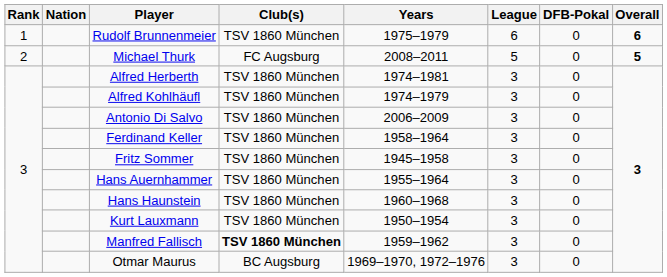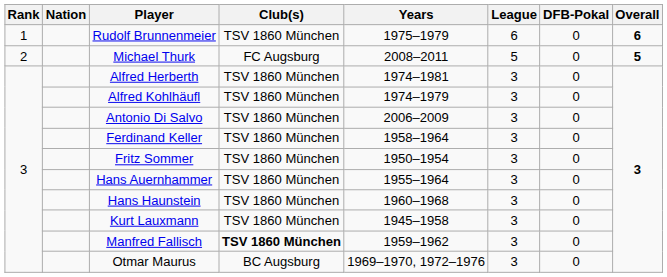 <table class="wikitable sortable" style="text-align:center; margin-left:1em; font-size:85%;">
 <tr>
 <th>Rank</th>
 <th>Nation</th>
 <th>Player</th>
 <th>Club(s)</th>
 <th>Years</th>
 <th>League</th>
 <th>DFB-Pokal</th>
 <th>Overall</th>
 </tr>
 <tr>
 <td>1</td>
 <td></td>
 <td><a href='#'>Rudolf Brunnenmeier</a></td>
 <td>TSV 1860 München</td>
 <td>1975–1979</td>
 <td>6</td>
 <td>0</td>
 <td><strong>6</strong></td>
 </tr>
 <tr>
 <td>2</td>
 <td></td>
 <td><a href='#'>Michael Thurk</a></td>
 <td>FC Augsburg</td>
 <td>2008–2011</td>
 <td>5</td>
 <td>0</td>
 <td><strong>5</strong></td>
 </tr>
 <tr>
 <td rowspan=10>3</td>
 <td></td>
 <td><a href='#'>Alfred Herberth</a></td>
 <td>TSV 1860 München</td>
 <td>1974–1981</td>
 <td>3</td>
 <td>0</td>
 <td rowspan=10><strong>3</strong></td>
 </tr>
 <tr>
 <td></td>
 <td><a href='#'>Alfred Kohlhäufl</a></td>
 <td>TSV 1860 München</td>
 <td>1974–1979</td>
 <td>3</td>
 <td>0</td>
 </tr>
 <tr>
 <td></td>
 <td><a href='#'>Antonio Di Salvo</a></td>
 <td>TSV 1860 München</td>
 <td>2006–2009</td>
 <td>3</td>
 <td>0</td>
 </tr>
 <tr>
 <td></td>
 <td><a href='#'>Ferdinand Keller</a></td>
 <td>TSV 1860 München</td>
 <td>1958–1964</td>
 <td>3</td>
 <td>0</td>
 </tr>
 <tr>
 <td></td>
 <td><a href='#'>Fritz Sommer</a></td>
 <td>TSV 1860 München</td>
-<td>1945–1958</td>
+<td>1950–1954</td>
 <td>3</td>
 <td>0</td>
 </tr>
 <tr>
 <td></td>
 <td><a href='#'>Hans Auernhammer</a></td>
 <td>TSV 1860 München</td>
 <td>1955–1964</td>
 <td>3</td>
 <td>0</td>
 </tr>
 <tr>
 <td></td>
 <td><a href='#'>Hans Haunstein</a></td>
 <td>TSV 1860 München</td>
 <td>1960–1968</td>
 <td>3</td>
 <td>0</td>
 </tr>
 <tr>
 <td></td>
 <td><a href='#'>Kurt Lauxmann</a></td>
 <td>TSV 1860 München</td>
-<td>1950–1954</td>
+<td>1945–1958</td>
 <td>3</td>
 <td>0</td>
 </tr>
 <tr>
 <td></td>
 <td><a href='#'>Manfred Fallisch</a></td>
 <td><strong>TSV 1860 München</strong></td>
 <td>1959–1962</td>
 <td>3</td>
 <td>0</td>
 </tr>
 <tr>
 <td></td>
 <td>Otmar Maurus</td>
 <td>BC Augsburg</td>
 <td>1969–1970, 1972–1976</td>
 <td>3</td>
 <td>0</td>
 </tr>
 </table>
